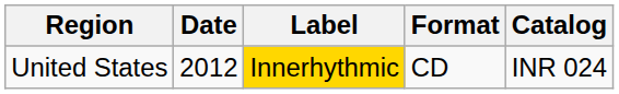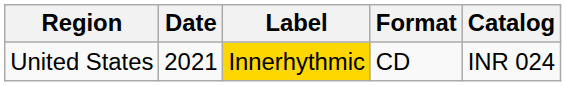 <table class="wikitable">
 <tr>
 <th>Region</th>
 <th>Date</th>
 <th>Label</th>
 <th>Format</th>
 <th>Catalog</th>
 </tr>
 <tr>
 <td>United States</td>
-<td>2012</td>
+<td>2021</td>
 <td style="background: gold;">Innerhythmic</td>
 <td>CD</td>
 <td>INR 024</td>
 </tr>
 </table>
